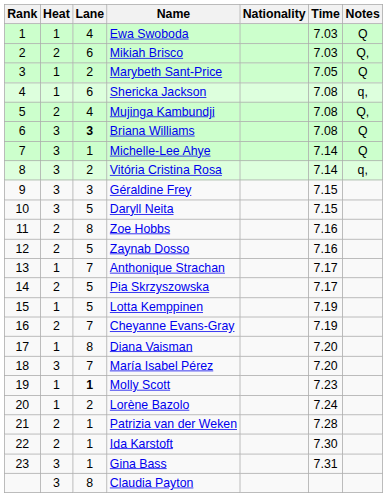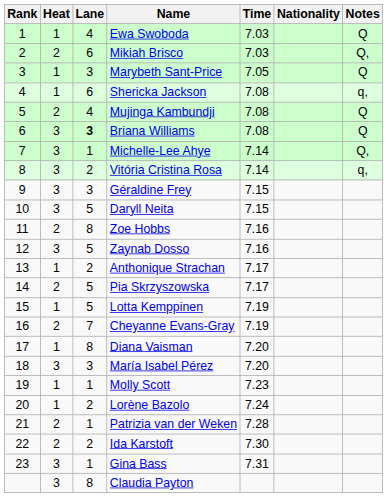 <table class="wikitable sortable" style="text-align:center">
 <tr>
 <th>Rank</th>
 <th>Heat</th>
 <th>Lane</th>
 <th>Name</th>
+<th>Time</th>
 <th>Nationality</th>
-<th>Time</th>
 <th>Notes</th>
 </tr>
 <tr bgcolor=ccffcc>
 <td>1</td>
 <td>1</td>
 <td>4</td>
 <td align="left"><a href='#'>Ewa Swoboda</a></td>
+<td>7.03</td>
 <td align=left></td>
-<td>7.03</td>
 <td>Q</td>
 </tr>
 <tr bgcolor=ccffcc>
 <td>2</td>
 <td>2</td>
 <td>6</td>
 <td align="left"><a href='#'>Mikiah Brisco</a></td>
+<td>7.03</td>
 <td align=left></td>
-<td>7.03</td>
 <td>Q, </td>
 </tr>
 <tr bgcolor=ccffcc>
 <td>3</td>
 <td>1</td>
-<td>2</td>
+<td>3</td>
 <td align="left"><a href='#'>Marybeth Sant-Price</a></td>
+<td>7.05</td>
 <td align=left></td>
-<td>7.05</td>
 <td>Q</td>
 </tr>
 <tr bgcolor=ddffdd>
 <td>4</td>
 <td>1</td>
 <td>6</td>
 <td align="left"><a href='#'>Shericka Jackson</a></td>
+<td>7.08</td>
 <td align=left></td>
-<td>7.08</td>
 <td>q, </td>
 </tr>
 <tr bgcolor=ccffcc>
 <td>5</td>
 <td>2</td>
 <td>4</td>
 <td align="left"><a href='#'>Mujinga Kambundji</a></td>
+<td>7.08</td>
 <td align=left></td>
-<td>7.08</td>
-<td>Q, </td>
+<td>Q</td>
 </tr>
 <tr bgcolor=ccffcc>
 <td>6</td>
 <td>3</td>
 <td><strong>3</strong></td>
 <td align="left"><a href='#'>Briana Williams</a></td>
+<td>7.08</td>
 <td align=left></td>
-<td>7.08</td>
 <td>Q</td>
 </tr>
 <tr bgcolor=ccffcc>
 <td>7</td>
 <td>3</td>
 <td>1</td>
 <td align="left"><a href='#'>Michelle-Lee Ahye</a></td>
+<td>7.14</td>
 <td align=left></td>
-<td>7.14</td>
-<td>Q</td>
+<td>Q, </td>
 </tr>
 <tr bgcolor=ddffdd>
 <td>8</td>
 <td>3</td>
 <td>2</td>
 <td align="left"><a href='#'>Vitória Cristina Rosa</a></td>
+<td>7.14</td>
 <td align=left></td>
-<td>7.14</td>
 <td>q, </td>
 </tr>
 <tr>
 <td>9</td>
 <td>3</td>
 <td>3</td>
 <td align="left"><a href='#'>Géraldine Frey</a></td>
+<td>7.15</td>
 <td align=left></td>
-<td>7.15</td>
 <td></td>
 </tr>
 <tr>
 <td>10</td>
 <td>3</td>
 <td>5</td>
 <td align="left"><a href='#'>Daryll Neita</a></td>
+<td>7.15</td>
 <td align=left></td>
-<td>7.15</td>
 <td></td>
 </tr>
 <tr>
 <td>11</td>
 <td>2</td>
 <td>8</td>
 <td align="left"><a href='#'>Zoe Hobbs</a></td>
+<td>7.16</td>
 <td align=left></td>
-<td>7.16</td>
 <td></td>
 </tr>
 <tr>
 <td>12</td>
-<td>2</td>
+<td>3</td>
 <td>5</td>
 <td align="left"><a href='#'>Zaynab Dosso</a></td>
+<td>7.16</td>
 <td align=left></td>
-<td>7.16</td>
 <td></td>
 </tr>
 <tr>
 <td>13</td>
 <td>1</td>
-<td>7</td>
+<td>2</td>
 <td align="left"><a href='#'>Anthonique Strachan</a></td>
+<td>7.17</td>
 <td align=left></td>
-<td>7.17</td>
 <td></td>
 </tr>
 <tr>
 <td>14</td>
 <td>2</td>
 <td>5</td>
 <td align="left"><a href='#'>Pia Skrzyszowska</a></td>
+<td>7.17</td>
 <td align=left></td>
-<td>7.17</td>
 <td></td>
 </tr>
 <tr>
 <td>15</td>
 <td>1</td>
 <td>5</td>
 <td align="left"><a href='#'>Lotta Kemppinen</a></td>
+<td>7.19</td>
 <td align=left></td>
-<td>7.19</td>
 <td></td>
 </tr>
 <tr>
 <td>16</td>
 <td>2</td>
 <td>7</td>
 <td align="left"><a href='#'>Cheyanne Evans-Gray</a></td>
+<td>7.19</td>
 <td align=left></td>
-<td>7.19</td>
 <td></td>
 </tr>
 <tr>
 <td>17</td>
 <td>1</td>
 <td>8</td>
 <td align="left"><a href='#'>Diana Vaisman</a></td>
+<td>7.20</td>
 <td align=left></td>
-<td>7.20</td>
 <td></td>
 </tr>
 <tr>
 <td>18</td>
 <td>3</td>
-<td>7</td>
+<td>3</td>
 <td align="left"><a href='#'>María Isabel Pérez</a></td>
+<td>7.20</td>
 <td align=left></td>
-<td>7.20</td>
 <td></td>
 </tr>
 <tr>
 <td>19</td>
 <td>1</td>
-<td><strong>1</strong></td>
+<td>1</td>
 <td align="left"><a href='#'>Molly Scott</a></td>
+<td>7.23</td>
 <td align=left></td>
-<td>7.23</td>
 <td></td>
 </tr>
 <tr>
 <td>20</td>
 <td>1</td>
 <td>2</td>
 <td align="left"><a href='#'>Lorène Bazolo</a></td>
+<td>7.24</td>
 <td align=left></td>
-<td>7.24</td>
 <td></td>
 </tr>
 <tr>
 <td>21</td>
 <td>2</td>
 <td>1</td>
 <td align="left"><a href='#'>Patrizia van der Weken</a></td>
+<td>7.28</td>
 <td align=left></td>
-<td>7.28</td>
 <td></td>
 </tr>
 <tr>
 <td>22</td>
 <td>2</td>
-<td>1</td>
+<td>2</td>
 <td align="left"><a href='#'>Ida Karstoft</a></td>
+<td>7.30</td>
 <td align=left></td>
-<td>7.30</td>
 <td></td>
 </tr>
 <tr>
 <td>23</td>
 <td>3</td>
 <td>1</td>
 <td align="left"><a href='#'>Gina Bass</a></td>
+<td>7.31</td>
 <td align=left></td>
-<td>7.31</td>
 <td></td>
 </tr>
 <tr>
 <td></td>
 <td>3</td>
 <td>8</td>
 <td align="left"><a href='#'>Claudia Payton</a></td>
+<td></td>
 <td align=left></td>
-<td></td>
 <td></td>
 </tr>
 </table>
